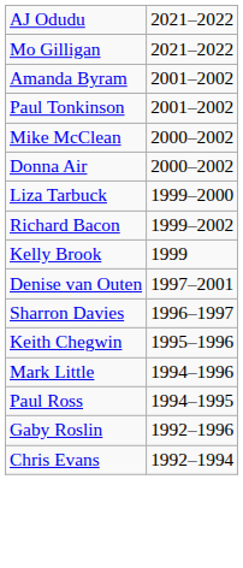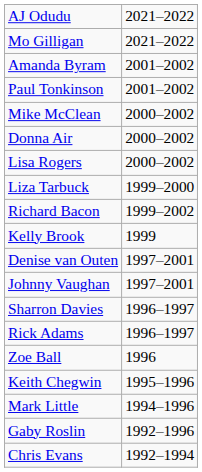 <table class="wikitable">
 <tr>
 <td><a href='#'>AJ Odudu</a></td>
 <td>2021–2022</td>
 </tr>
 <tr>
 <td><a href='#'>Mo Gilligan</a></td>
 <td>2021–2022</td>
 </tr>
 <tr>
 <td><a href='#'>Amanda Byram</a></td>
 <td>2001–2002</td>
 </tr>
 <tr>
 <td><a href='#'>Paul Tonkinson</a></td>
 <td>2001–2002</td>
 </tr>
 <tr>
 <td><a href='#'>Mike McClean</a></td>
 <td>2000–2002</td>
 </tr>
 <tr>
 <td><a href='#'>Donna Air</a></td>
 <td>2000–2002</td>
 </tr>
 <tr>
+<td><a href='#'>Lisa Rogers</a></td>
+<td>2000–2002</td>
+</tr>
+<tr>
 <td><a href='#'>Liza Tarbuck</a></td>
 <td>1999–2000</td>
 </tr>
 <tr>
 <td><a href='#'>Richard Bacon</a></td>
 <td>1999–2002</td>
 </tr>
 <tr>
 <td><a href='#'>Kelly Brook</a></td>
 <td>1999</td>
 </tr>
 <tr>
 <td><a href='#'>Denise van Outen</a></td>
 <td>1997–2001 </td>
 </tr>
 <tr>
+<td><a href='#'>Johnny Vaughan</a></td>
+<td>1997–2001</td>
+</tr>
+<tr>
 <td><a href='#'>Sharron Davies</a></td>
 <td>1996–1997</td>
+</tr>
+<tr>
+<td><a href='#'>Rick Adams</a></td>
+<td>1996–1997</td>
+</tr>
+<tr>
+<td><a href='#'>Zoe Ball</a></td>
+<td>1996</td>
 </tr>
 <tr>
 <td><a href='#'>Keith Chegwin</a></td>
 <td>1995–1996</td>
 </tr>
 <tr>
 <td><a href='#'>Mark Little</a></td>
 <td>1994–1996</td>
 </tr>
 <tr>
-<td><a href='#'>Paul Ross</a></td>
-<td>1994–1995</td>
-</tr>
-<tr>
 <td><a href='#'>Gaby Roslin</a></td>
 <td>1992–1996</td>
 </tr>
 <tr>
 <td><a href='#'>Chris Evans</a></td>
 <td>1992–1994</td>
 </tr>
 </table>
